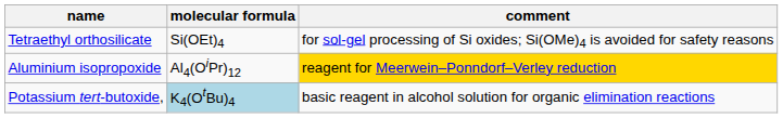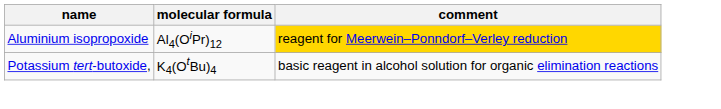 <table class="wikitable" border="1">
 <tr>
 <th>name</th>
 <th>molecular formula</th>
 <th>comment</th>
-</tr>
-<tr>
-<td><a href='#'>Tetraethyl orthosilicate</a></td>
-<td>Si(OEt)<sub>4</sub></td>
-<td>for <a href='#'>sol-gel</a> processing of Si oxides; Si(OMe)<sub>4</sub> is avoided for safety reasons</td>
 </tr>
 <tr>
 <td><a href='#'>Aluminium isopropoxide</a></td>
 <td>Al<sub>4</sub>(O<sup><em>i</em></sup>Pr)<sub>12</sub></td>
 <td style="background: gold;">reagent for <a href='#'>Meerwein–Ponndorf–Verley reduction</a></td>
 </tr>
 <tr>
 <td><a href='#'>Potassium <em>tert</em>-butoxide</a>,</td>
-<td style="background: lightblue;">K<sub>4</sub>(O<sup><em>t</em></sup>Bu)<sub>4</sub></td>
+<td>K<sub>4</sub>(O<sup><em>t</em></sup>Bu)<sub>4</sub></td>
 <td>basic reagent in alcohol solution for organic <a href='#'>elimination reactions</a></td>
 </tr>
 </table>
